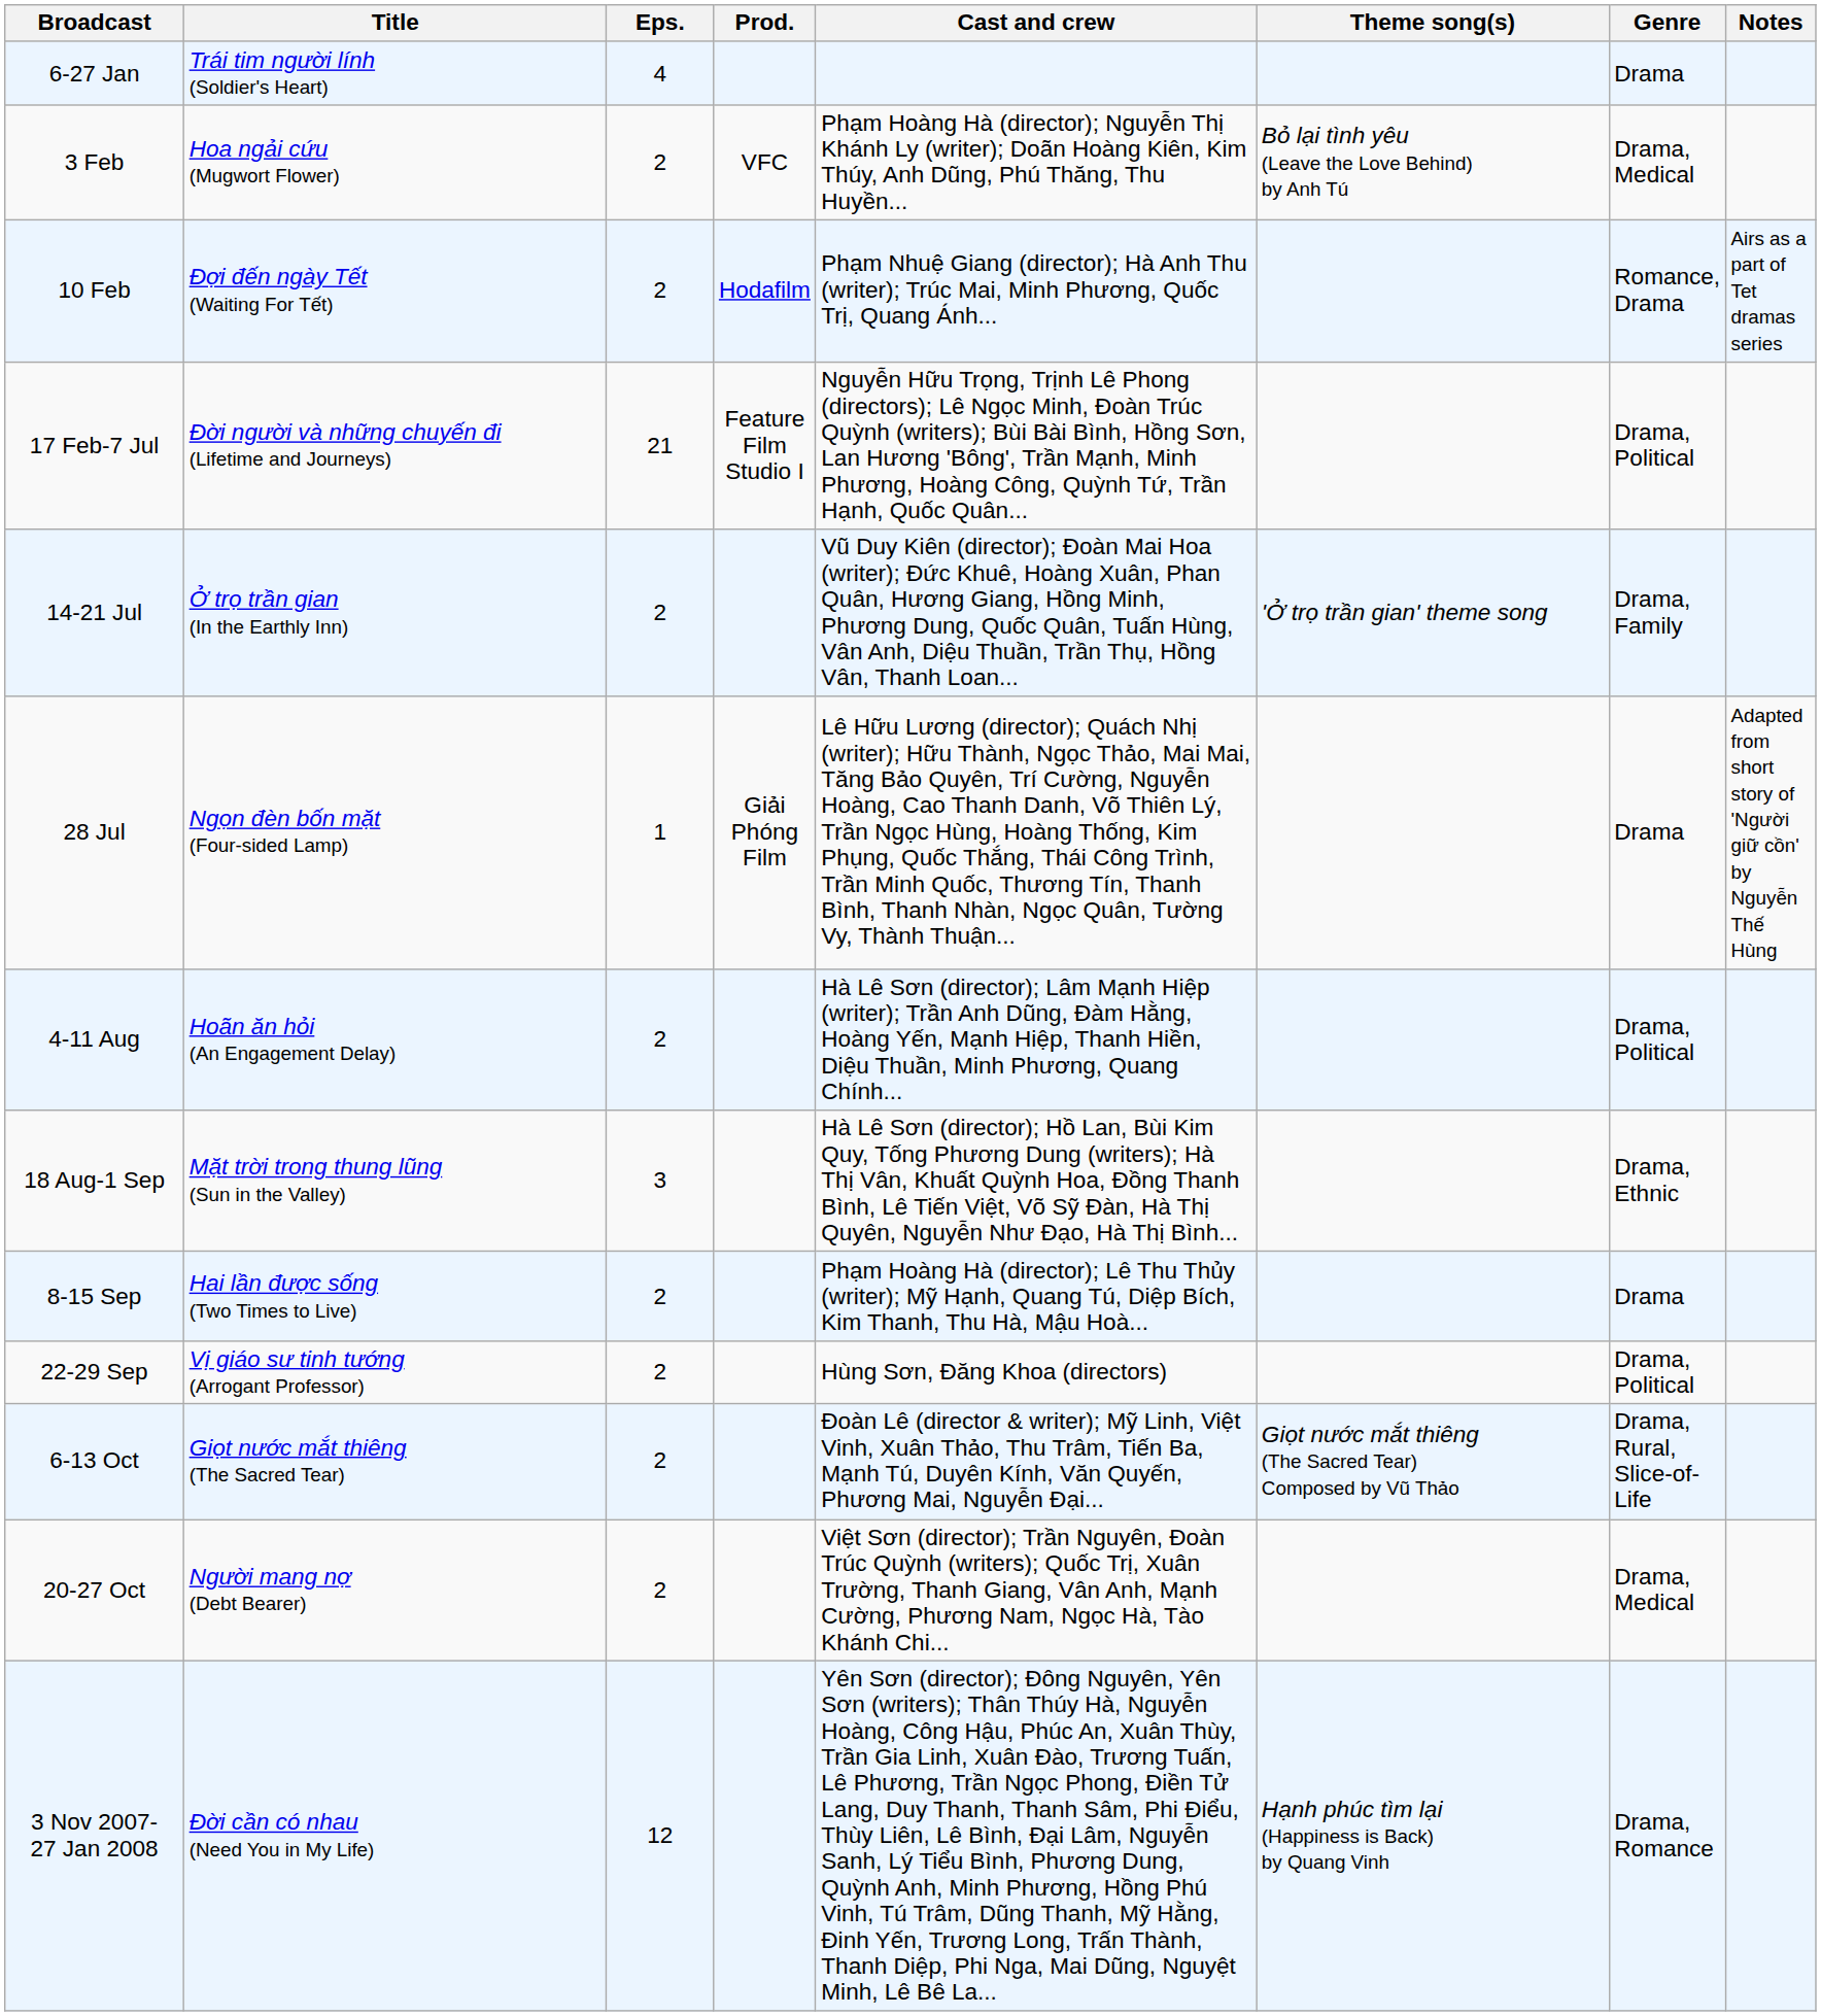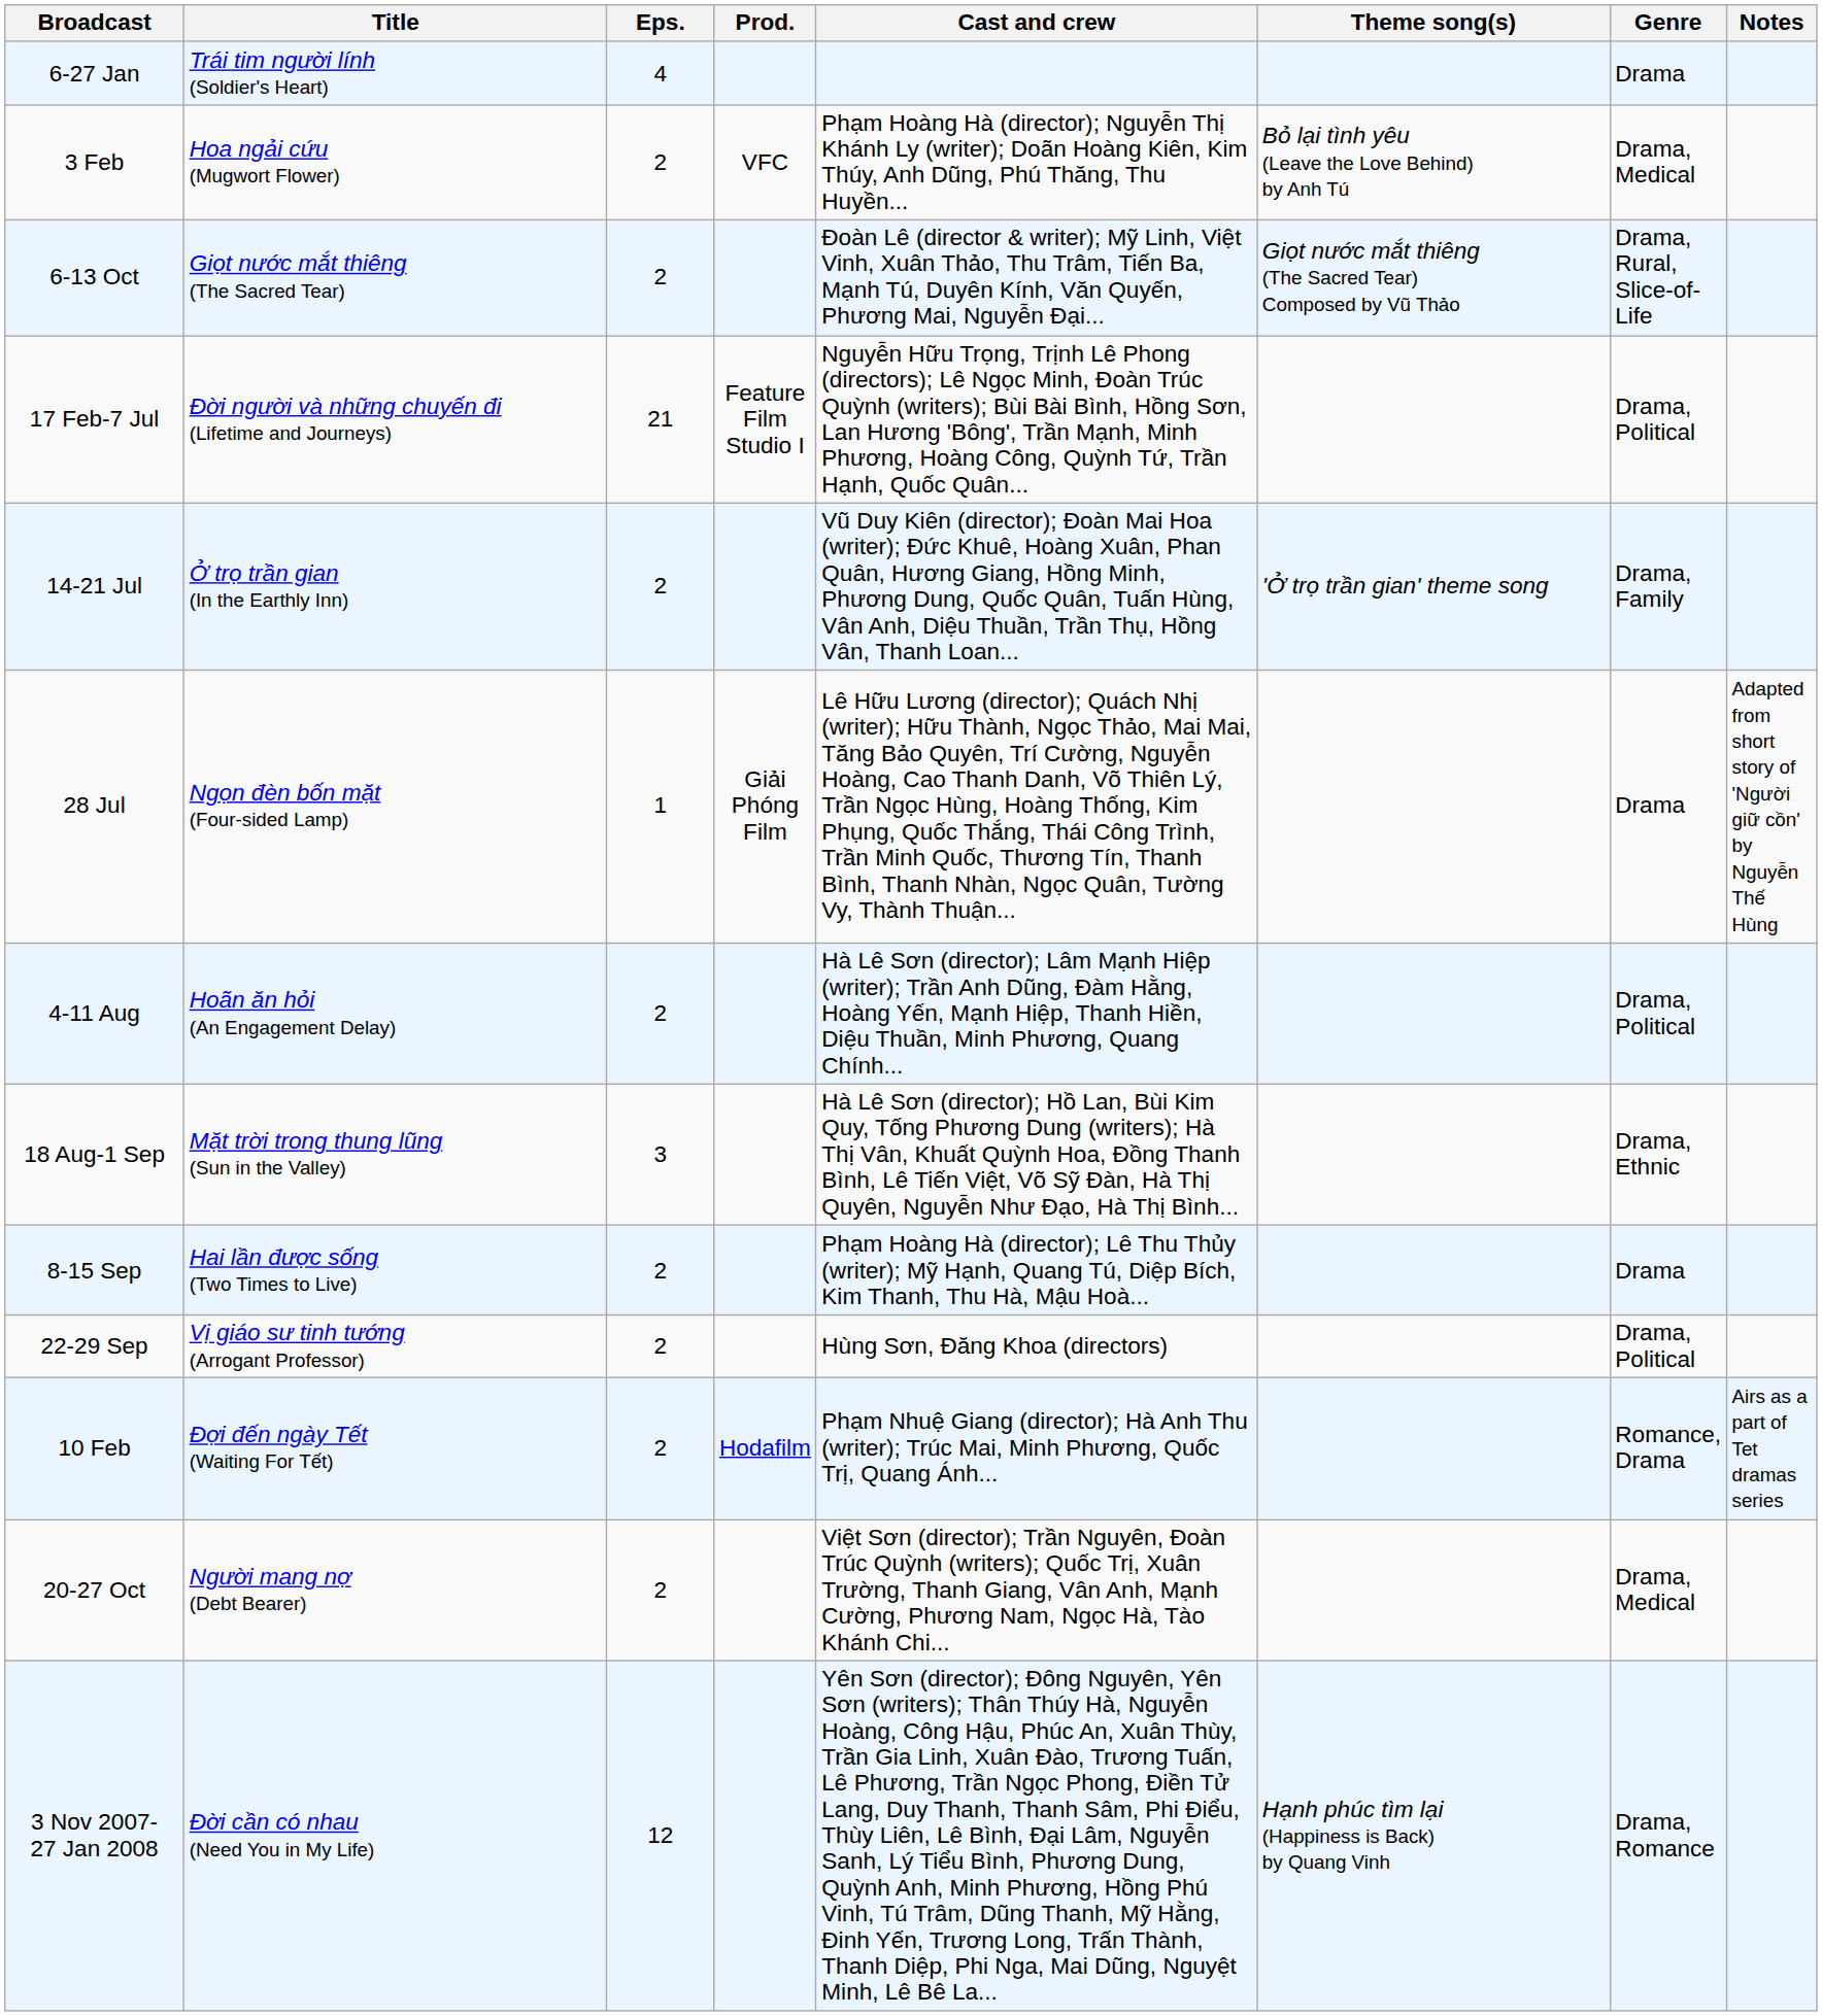 <table class="wikitable sortable">
 <tr>
 <th style="width:10%;">Broadcast</th>
 <th style="width:24%;">Title</th>
 <th style="width:6%;">Eps.</th>
 <th style="width:5%;">Prod.</th>
 <th style="width:25%;">Cast and crew</th>
 <th style="width:20%;">Theme song(s)</th>
 <th style="width:5%;">Genre</th>
 <th style="width:5%;">Notes</th>
 </tr>
 <tr ---- bgcolor="#ebf5ff">
 <td style="text-align:center;">6-27 Jan <br></td>
 <td><em><a href='#'>Trái tim người lính</a></em> <br><small>(Soldier's Heart)</small></td>
 <td style="text-align:center;">4</td>
 <td style="text-align:center;"></td>
 <td></td>
 <td></td>
 <td>Drama</td>
 <td></td>
 </tr>
 <tr>
 <td style="text-align:center;">3 Feb <br></td>
 <td><em><a href='#'>Hoa ngải cứu</a></em> <br><small>(Mugwort Flower)</small></td>
 <td style="text-align:center;">2</td>
 <td style="text-align:center;">VFC</td>
 <td>Phạm Hoàng Hà (director); Nguyễn Thị Khánh Ly (writer); Doãn Hoàng Kiên, Kim Thúy, Anh Dũng, Phú Thăng, Thu Huyền...</td>
 <td><em>Bỏ lại tình yêu</em><br><small>(Leave the Love Behind)<br>by Anh Tú</small></td>
 <td>Drama, Medical</td>
 <td></td>
 </tr>
 <tr ---- bgcolor="#ebf5ff">
-<td style="text-align:center;">10 Feb <br></td>
-<td><em><a href='#'>Đợi đến ngày Tết</a></em> <br><small>(Waiting For Tết)</small></td>
+<td style="text-align:center;">6-13 Oct <br></td>
+<td><em><a href='#'>Giọt nước mắt thiêng</a></em> <br><small>(The Sacred Tear)</small></td>
 <td style="text-align:center;">2</td>
-<td style="text-align:center;"><a href='#'>Hodafilm</a></td>
-<td>Phạm Nhuệ Giang (director); Hà Anh Thu (writer); Trúc Mai, Minh Phương, Quốc Trị, Quang Ánh...</td>
+<td style="text-align:center;"></td>
+<td>Đoàn Lê (director & writer); Mỹ Linh, Việt Vinh, Xuân Thảo, Thu Trâm, Tiến Ba, Mạnh Tú, Duyên Kính, Văn Quyến, Phương Mai, Nguyễn Đại...</td>
+<td><em>Giọt nước mắt thiêng</em><br><small>(The Sacred Tear)<br>Composed by Vũ Thảo</small></td>
+<td>Drama, Rural, Slice-of-Life</td>
 <td></td>
-<td>Romance, Drama</td>
-<td><small>Airs as a part of Tet dramas series</small></td>
 </tr>
 <tr>
 <td style="text-align:center;">17 Feb-7 Jul <br></td>
 <td><em><a href='#'>Đời người và những chuyến đi</a></em> <br><small>(Lifetime and Journeys)</small></td>
 <td style="text-align:center;">21</td>
 <td style="text-align:center;">Feature Film Studio I</td>
 <td>Nguyễn Hữu Trọng, Trịnh Lê Phong (directors); Lê Ngọc Minh, Đoàn Trúc Quỳnh (writers); Bùi Bài Bình, Hồng Sơn, Lan Hương 'Bông', Trần Mạnh, Minh Phương, Hoàng Công, Quỳnh Tứ, Trần Hạnh, Quốc Quân...</td>
 <td></td>
 <td>Drama, Political</td>
 <td></td>
 </tr>
 <tr ---- bgcolor="#ebf5ff">
 <td style="text-align:center;">14-21 Jul <br></td>
 <td><em><a href='#'>Ở trọ trần gian</a></em> <br><small>(In the Earthly Inn)</small></td>
 <td style="text-align:center;">2</td>
 <td style="text-align:center;"></td>
 <td>Vũ Duy Kiên (director); Đoàn Mai Hoa (writer); Đức Khuê, Hoàng Xuân, Phan Quân, Hương Giang, Hồng Minh, Phương Dung, Quốc Quân, Tuấn Hùng, Vân Anh, Diệu Thuần, Trần Thụ, Hồng Vân, Thanh Loan...</td>
 <td><em> 'Ở trọ trần gian' theme song</em></td>
 <td>Drama, Family</td>
 <td></td>
 </tr>
 <tr>
 <td style="text-align:center;">28 Jul <br></td>
 <td><em><a href='#'>Ngọn đèn bốn mặt</a></em> <br><small>(Four-sided Lamp)</small></td>
 <td style="text-align:center;">1</td>
 <td style="text-align:center;">Giải Phóng Film</td>
 <td>Lê Hữu Lương (director); Quách Nhị (writer); Hữu Thành, Ngọc Thảo, Mai Mai, Tăng Bảo Quyên, Trí Cường, Nguyễn Hoàng, Cao Thanh Danh, Võ Thiên Lý, Trần Ngọc Hùng, Hoàng Thống, Kim Phụng, Quốc Thắng, Thái Công Trình, Trần Minh Quốc, Thương Tín, Thanh Bình, Thanh Nhàn, Ngọc Quân, Tường Vy, Thành Thuận...</td>
 <td></td>
 <td>Drama</td>
 <td><small>Adapted from short story of 'Người giữ cồn' by Nguyễn Thế Hùng</small></td>
 </tr>
 <tr ---- bgcolor="#ebf5ff">
 <td style="text-align:center;">4-11 Aug <br></td>
 <td><em><a href='#'>Hoãn ăn hỏi</a></em> <br><small>(An Engagement Delay)</small></td>
 <td style="text-align:center;">2</td>
 <td style="text-align:center;"></td>
 <td>Hà Lê Sơn (director); Lâm Mạnh Hiệp (writer); Trần Anh Dũng, Đàm Hằng, Hoàng Yến, Mạnh Hiệp, Thanh Hiền, Diệu Thuần, Minh Phương, Quang Chính...</td>
 <td></td>
 <td>Drama, Political</td>
 <td></td>
 </tr>
 <tr>
 <td style="text-align:center;">18 Aug-1 Sep <br></td>
 <td><em><a href='#'>Mặt trời trong thung lũng</a></em> <br><small>(Sun in the Valley)</small></td>
 <td style="text-align:center;">3</td>
 <td style="text-align:center;"></td>
 <td>Hà Lê Sơn (director); Hồ Lan, Bùi Kim Quy, Tống Phương Dung (writers); Hà Thị Vân, Khuất Quỳnh Hoa, Đồng Thanh Bình, Lê Tiến Việt, Võ Sỹ Đàn, Hà Thị Quyên, Nguyễn Như Đạo, Hà Thị Bình...</td>
 <td></td>
 <td>Drama, Ethnic</td>
 <td></td>
 </tr>
 <tr ---- bgcolor="#ebf5ff">
 <td style="text-align:center;">8-15 Sep <br></td>
 <td><em><a href='#'>Hai lần được sống</a></em> <br><small>(Two Times to Live)</small></td>
 <td style="text-align:center;">2</td>
 <td style="text-align:center;"></td>
 <td>Phạm Hoàng Hà (director); Lê Thu Thủy (writer); Mỹ Hạnh, Quang Tú, Diệp Bích, Kim Thanh, Thu Hà, Mậu Hoà...</td>
 <td></td>
 <td>Drama</td>
 <td></td>
 </tr>
 <tr>
 <td style="text-align:center;">22-29 Sep <br></td>
 <td><em><a href='#'>Vị giáo sư tinh tướng</a></em> <br><small>(Arrogant Professor)</small></td>
 <td style="text-align:center;">2</td>
 <td style="text-align:center;"></td>
 <td>Hùng Sơn, Đăng Khoa (directors)</td>
 <td></td>
 <td>Drama, Political</td>
 <td></td>
 </tr>
 <tr ---- bgcolor="#ebf5ff">
-<td style="text-align:center;">6-13 Oct <br></td>
-<td><em><a href='#'>Giọt nước mắt thiêng</a></em> <br><small>(The Sacred Tear)</small></td>
+<td style="text-align:center;">10 Feb <br></td>
+<td><em><a href='#'>Đợi đến ngày Tết</a></em> <br><small>(Waiting For Tết)</small></td>
 <td style="text-align:center;">2</td>
-<td style="text-align:center;"></td>
-<td>Đoàn Lê (director & writer); Mỹ Linh, Việt Vinh, Xuân Thảo, Thu Trâm, Tiến Ba, Mạnh Tú, Duyên Kính, Văn Quyến, Phương Mai, Nguyễn Đại...</td>
-<td><em>Giọt nước mắt thiêng</em><br><small>(The Sacred Tear)<br>Composed by Vũ Thảo</small></td>
-<td>Drama, Rural, Slice-of-Life</td>
+<td style="text-align:center;"><a href='#'>Hodafilm</a></td>
+<td>Phạm Nhuệ Giang (director); Hà Anh Thu (writer); Trúc Mai, Minh Phương, Quốc Trị, Quang Ánh...</td>
 <td></td>
+<td>Romance, Drama</td>
+<td><small>Airs as a part of Tet dramas series</small></td>
 </tr>
 <tr>
 <td style="text-align:center;">20-27 Oct <br></td>
 <td><em><a href='#'>Người mang nợ</a></em> <br><small>(Debt Bearer)</small></td>
 <td style="text-align:center;">2</td>
 <td style="text-align:center;"></td>
 <td>Việt Sơn (director); Trần Nguyên, Đoàn Trúc Quỳnh (writers); Quốc Trị, Xuân Trường, Thanh Giang, Vân Anh, Mạnh Cường, Phương Nam, Ngọc Hà, Tào Khánh Chi...</td>
 <td></td>
 <td>Drama, Medical</td>
 <td></td>
 </tr>
 <tr ---- bgcolor="#ebf5ff">
 <td style="text-align:center;">3 Nov 2007-<br>27 Jan 2008 <br></td>
 <td><em><a href='#'>Đời cần có nhau</a></em> <br><small>(Need You in My Life)</small></td>
 <td style="text-align:center;">12</td>
 <td style="text-align:center;"></td>
 <td>Yên Sơn (director); Đông Nguyên, Yên Sơn (writers); Thân Thúy Hà, Nguyễn Hoàng, Công Hậu, Phúc An, Xuân Thùy, Trần Gia Linh, Xuân Đào, Trương Tuấn, Lê Phương, Trần Ngọc Phong, Điền Tử Lang, Duy Thanh, Thanh Sâm, Phi Điểu, Thùy Liên, Lê Bình, Đại Lâm, Nguyễn Sanh, Lý Tiểu Bình, Phương Dung, Quỳnh Anh, Minh Phương, Hồng Phú Vinh, Tú Trâm, Dũng Thanh, Mỹ Hằng, Đinh Yến, Trương Long, Trấn Thành, Thanh Diệp, Phi Nga, Mai Dũng, Nguyệt Minh, Lê Bê La...</td>
 <td><em>Hạnh phúc tìm lại</em><br><small>(Happiness is Back)<br>by Quang Vinh</small></td>
 <td>Drama, Romance</td>
 <td></td>
 </tr>
 </table>
